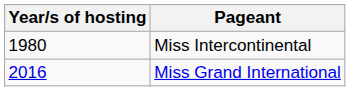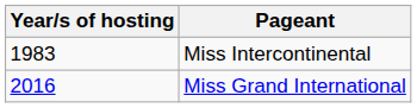 <table class="wikitable">
 <tr>
 <th>Year/s of hosting</th>
 <th>Pageant</th>
 </tr>
 <tr>
-<td>1980</td>
+<td>1983</td>
 <td>Miss Intercontinental</td>
 </tr>
 <tr>
 <td><a href='#'>2016</a></td>
 <td><a href='#'>Miss Grand International</a></td>
 </tr>
 </table>
